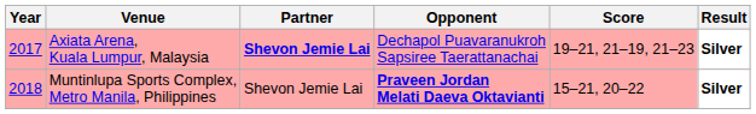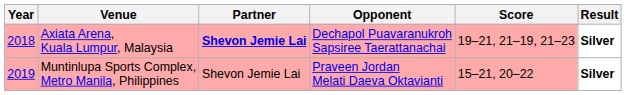 <table class="sortable wikitable" style="font-size: 90%;">
 <tr>
 <th>Year</th>
 <th>Venue</th>
 <th>Partner</th>
 <th>Opponent</th>
 <th>Score</th>
 <th>Result</th>
 </tr>
 <tr style="background:#FFAAAA">
-<td align="center"><a href='#'>2017</a></td>
+<td align="center"><a href='#'>2018</a></td>
 <td align="left"><a href='#'>Axiata Arena</a>,<br><a href='#'>Kuala Lumpur</a>, Malaysia</td>
 <td align="left"><strong> <a href='#'>Shevon Jemie Lai</a></strong></td>
 <td align="left"> <a href='#'>Dechapol Puavaranukroh</a><br> <a href='#'>Sapsiree Taerattanachai</a></td>
 <td align="left">19–21, 21–19, 21–23</td>
 <td style="text-align:left; background:white"> <strong>Silver</strong></td>
 </tr>
 <tr style="background:#FFAAAA">
-<td align="center"><a href='#'>2018</a></td>
+<td align="center"><a href='#'>2019</a></td>
 <td align="left">Muntinlupa Sports Complex,<br><a href='#'>Metro Manila</a>, Philippines</td>
 <td align="left"> Shevon Jemie Lai</td>
-<td align="left"><strong> <a href='#'>Praveen Jordan</a><br> <a href='#'>Melati Daeva Oktavianti</a></strong></td>
+<td align="left"> <a href='#'>Praveen Jordan</a><br> <a href='#'>Melati Daeva Oktavianti</a></td>
 <td align="left">15–21, 20–22</td>
 <td style="text-align:left; background:white"> <strong>Silver</strong></td>
 </tr>
 </table>
